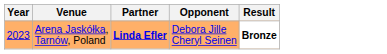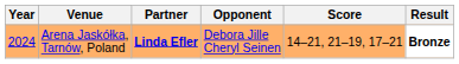 <table class="sortable wikitable" style="font-size: 90%;">
 <tr>
 <th>Year</th>
 <th>Venue</th>
 <th>Partner</th>
 <th>Opponent</th>
+<th>Score</th>
 <th>Result</th>
 </tr>
 <tr style="background:#FFB069">
-<td align="center"><a href='#'>2023</a></td>
+<td align="center"><a href='#'>2024</a></td>
 <td align="left"><a href='#'>Arena Jaskółka</a>,<br><a href='#'>Tarnów</a>, Poland</td>
 <td align="left"><strong> <a href='#'>Linda Efler</a></strong></td>
 <td align="left"> <a href='#'>Debora Jille</a><br> <a href='#'>Cheryl Seinen</a></td>
+<td align="left">14–21, 21–19, 17–21</td>
 <td style="text-align:left; background:white"> <strong>Bronze</strong></td>
 </tr>
 </table>
